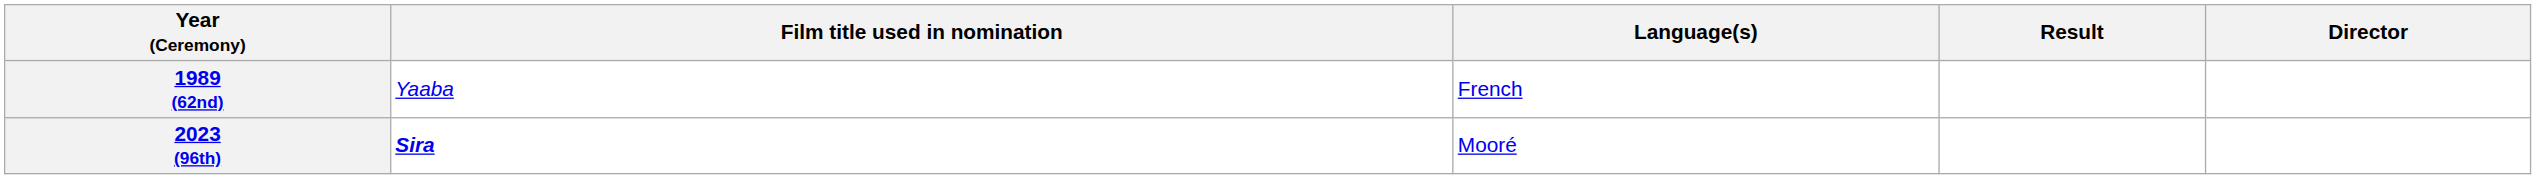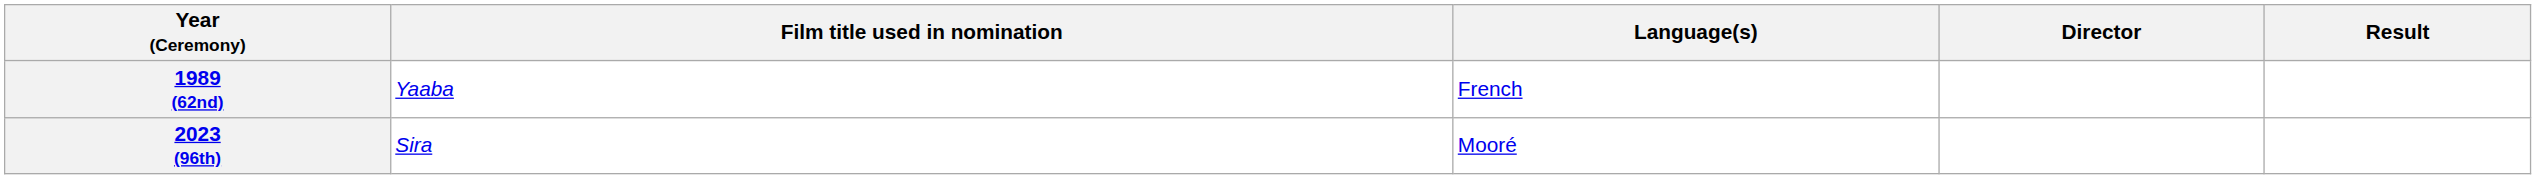 <table class="wikitable sortable" width="98%" style="background:#ffffff;">
 <tr>
 <th>Year<br><small>(Ceremony)</small></th>
 <th>Film title used in nomination</th>
 <th>Language(s)</th>
+<th>Director</th>
 <th>Result</th>
-<th>Director</th>
 </tr>
 <tr>
 <th align="center"><a href='#'>1989</a><br><small><a href='#'>(62nd)</a></small></th>
 <td><em><a href='#'>Yaaba</a></em></td>
 <td><a href='#'>French</a></td>
 <td></td>
 <td></td>
 </tr>
 <tr>
 <th align="center"><a href='#'>2023</a><br><small><a href='#'>(96th)</a></small></th>
-<td><strong><em><a href='#'>Sira</a></em></strong></td>
+<td><em><a href='#'>Sira</a></em></td>
 <td><a href='#'>Mooré</a></td>
 <td></td>
 <td></td>
 </tr>
 </table>
